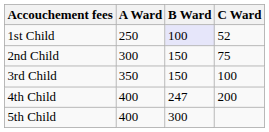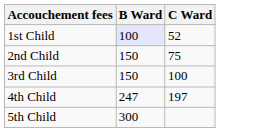 <table class="wikitable">
 <tr>
 <th>Accouchement fees</th>
-<th>A Ward</th>
 <th>B Ward</th>
 <th>C Ward</th>
 </tr>
 <tr>
 <td>1st Child</td>
-<td>250</td>
 <td style="background: lavender;">100</td>
 <td>52</td>
 </tr>
 <tr>
 <td>2nd Child</td>
-<td>300</td>
 <td>150</td>
 <td>75</td>
 </tr>
 <tr>
 <td>3rd Child</td>
-<td>350</td>
 <td>150</td>
 <td>100</td>
 </tr>
 <tr>
 <td>4th Child</td>
-<td>400</td>
 <td>247</td>
-<td>200</td>
+<td>197</td>
 </tr>
 <tr>
 <td>5th Child</td>
-<td>400</td>
 <td>300</td>
 <td></td>
 </tr>
 </table>
